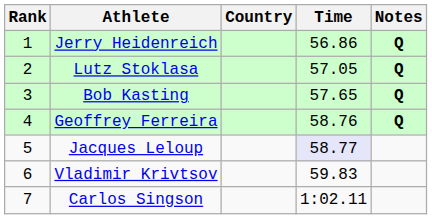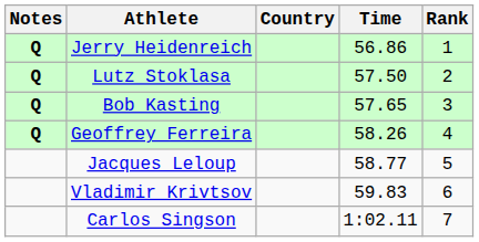 <table class="wikitable sortable" style="text-align:center">
 <tr>
-<th>Rank</th>
+<th>Notes</th>
 <th>Athlete</th>
 <th>Country</th>
 <th>Time</th>
-<th>Notes</th>
+<th>Rank</th>
 </tr>
 <tr bgcolor=ccffcc>
-<td>1</td>
+<td><strong>Q</strong></td>
 <td><a href='#'>Jerry Heidenreich</a></td>
 <td align=left></td>
 <td>56.86</td>
-<td><strong>Q</strong></td>
+<td>1</td>
 </tr>
 <tr bgcolor=ccffcc>
-<td>2</td>
+<td><strong> Q </strong></td>
 <td><a href='#'>Lutz Stoklasa</a></td>
 <td align=left></td>
-<td>57.05</td>
-<td><strong> Q </strong></td>
+<td>57.50</td>
+<td>2</td>
 </tr>
 <tr bgcolor=ccffcc>
-<td>3</td>
+<td><strong>Q</strong></td>
 <td><a href='#'>Bob Kasting</a></td>
 <td align=left></td>
 <td>57.65</td>
-<td><strong>Q</strong></td>
+<td>3</td>
 </tr>
 <tr bgcolor=ccffcc>
-<td>4</td>
+<td><strong>Q</strong></td>
 <td><a href='#'>Geoffrey Ferreira</a></td>
 <td align=left></td>
-<td>58.76</td>
-<td><strong>Q</strong></td>
+<td>58.26</td>
+<td>4</td>
 </tr>
 <tr>
-<td>5</td>
+<td><strong> </strong></td>
 <td><a href='#'>Jacques Leloup</a></td>
 <td align=left></td>
-<td style="background: lavender;">58.77</td>
-<td><strong> </strong></td>
+<td>58.77</td>
+<td>5</td>
 </tr>
 <tr>
-<td>6</td>
+<td><strong> </strong></td>
 <td><a href='#'>Vladimir Krivtsov</a></td>
 <td align=left></td>
 <td>59.83</td>
-<td><strong> </strong></td>
+<td>6</td>
 </tr>
 <tr>
-<td>7</td>
+<td><strong> </strong></td>
 <td><a href='#'>Carlos Singson</a></td>
 <td align=left></td>
 <td>1:02.11</td>
-<td><strong> </strong></td>
+<td>7</td>
 </tr>
 </table>
